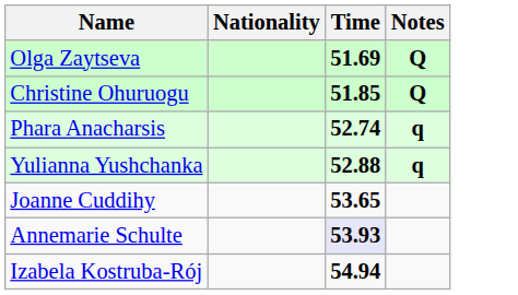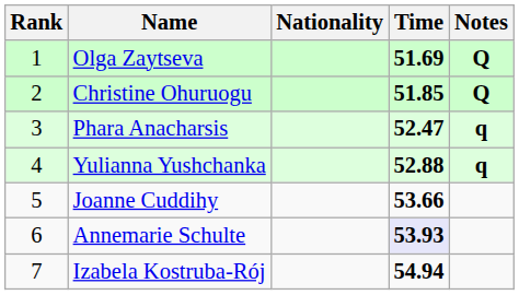 <table class="wikitable sortable" style="text-align:center">
 <tr>
+<th>Rank</th>
 <th>Name</th>
 <th>Nationality</th>
 <th>Time</th>
 <th>Notes</th>
 </tr>
 <tr bgcolor=ccffcc>
+<td>1</td>
 <td align=left><a href='#'>Olga Zaytseva</a></td>
 <td align=left></td>
 <td><strong>51.69</strong></td>
 <td><strong>Q</strong></td>
 </tr>
 <tr bgcolor=ccffcc>
+<td>2</td>
 <td align=left><a href='#'>Christine Ohuruogu</a></td>
 <td align=left></td>
 <td><strong>51.85</strong></td>
 <td><strong>Q</strong></td>
 </tr>
 <tr bgcolor=ddffdd>
+<td>3</td>
 <td align=left><a href='#'>Phara Anacharsis</a></td>
 <td align=left></td>
-<td><strong>52.74</strong></td>
+<td><strong>52.47</strong></td>
 <td><strong>q</strong></td>
 </tr>
 <tr bgcolor=ddffdd>
+<td>4</td>
 <td align=left><a href='#'>Yulianna Yushchanka</a></td>
 <td align=left></td>
 <td><strong>52.88</strong></td>
 <td><strong>q</strong></td>
 </tr>
 <tr>
+<td>5</td>
 <td align=left><a href='#'>Joanne Cuddihy</a></td>
 <td align=left></td>
-<td><strong>53.65</strong></td>
+<td><strong>53.66</strong></td>
 <td></td>
 </tr>
 <tr>
+<td>6</td>
 <td align=left><a href='#'>Annemarie Schulte</a></td>
 <td align=left></td>
 <td style="background: lavender;"><strong>53.93</strong></td>
 <td></td>
 </tr>
 <tr>
+<td>7</td>
 <td align=left><a href='#'>Izabela Kostruba-Rój</a></td>
 <td align=left></td>
 <td><strong>54.94</strong></td>
 <td></td>
 </tr>
 </table>
